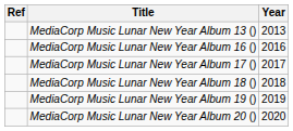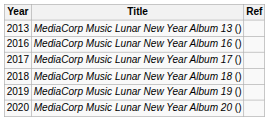 <table class="wikitable sortable">
 <tr>
+<th>Year</th>
+<th>Title</th>
 <th class="unsortable">Ref</th>
-<th>Title</th>
-<th>Year</th>
 </tr>
 <tr>
+<td>2013</td>
+<td><em>MediaCorp Music Lunar New Year Album 13</em> ()</td>
 <td></td>
-<td><em>MediaCorp Music Lunar New Year Album 13</em> ()</td>
-<td>2013</td>
 </tr>
 <tr>
+<td>2016</td>
+<td><em>MediaCorp Music Lunar New Year Album 16</em> ()</td>
 <td></td>
-<td><em>MediaCorp Music Lunar New Year Album 16</em> ()</td>
-<td>2016</td>
 </tr>
 <tr>
+<td>2017</td>
+<td><em>MediaCorp Music Lunar New Year Album 17</em> ()</td>
 <td></td>
-<td><em>MediaCorp Music Lunar New Year Album 17</em> ()</td>
-<td>2017</td>
 </tr>
 <tr>
+<td>2018</td>
+<td><em>MediaCorp Music Lunar New Year Album 18</em> ()</td>
 <td></td>
-<td><em>MediaCorp Music Lunar New Year Album 18</em> ()</td>
-<td>2018</td>
 </tr>
 <tr>
+<td>2019</td>
+<td><em>MediaCorp Music Lunar New Year Album 19</em> ()</td>
 <td></td>
-<td><em>MediaCorp Music Lunar New Year Album 19</em> ()</td>
-<td>2019</td>
 </tr>
 <tr>
+<td>2020</td>
+<td><em>MediaCorp Music Lunar New Year Album 20</em> ()</td>
 <td></td>
-<td><em>MediaCorp Music Lunar New Year Album 20</em> ()</td>
-<td>2020</td>
 </tr>
 </table>
